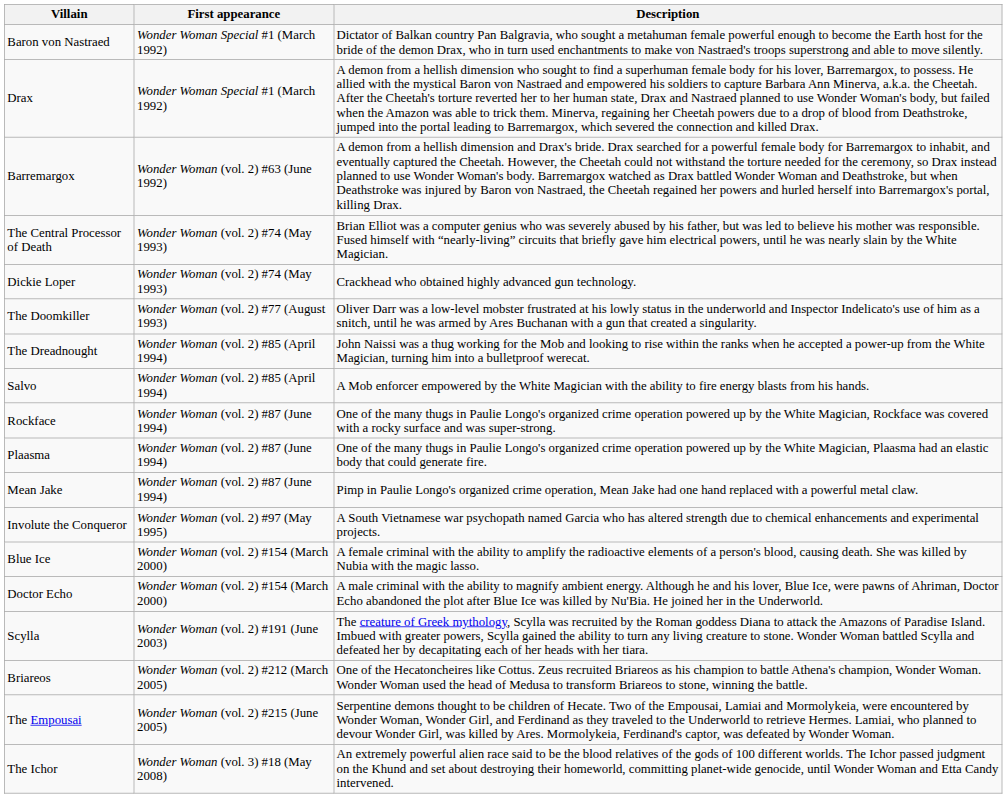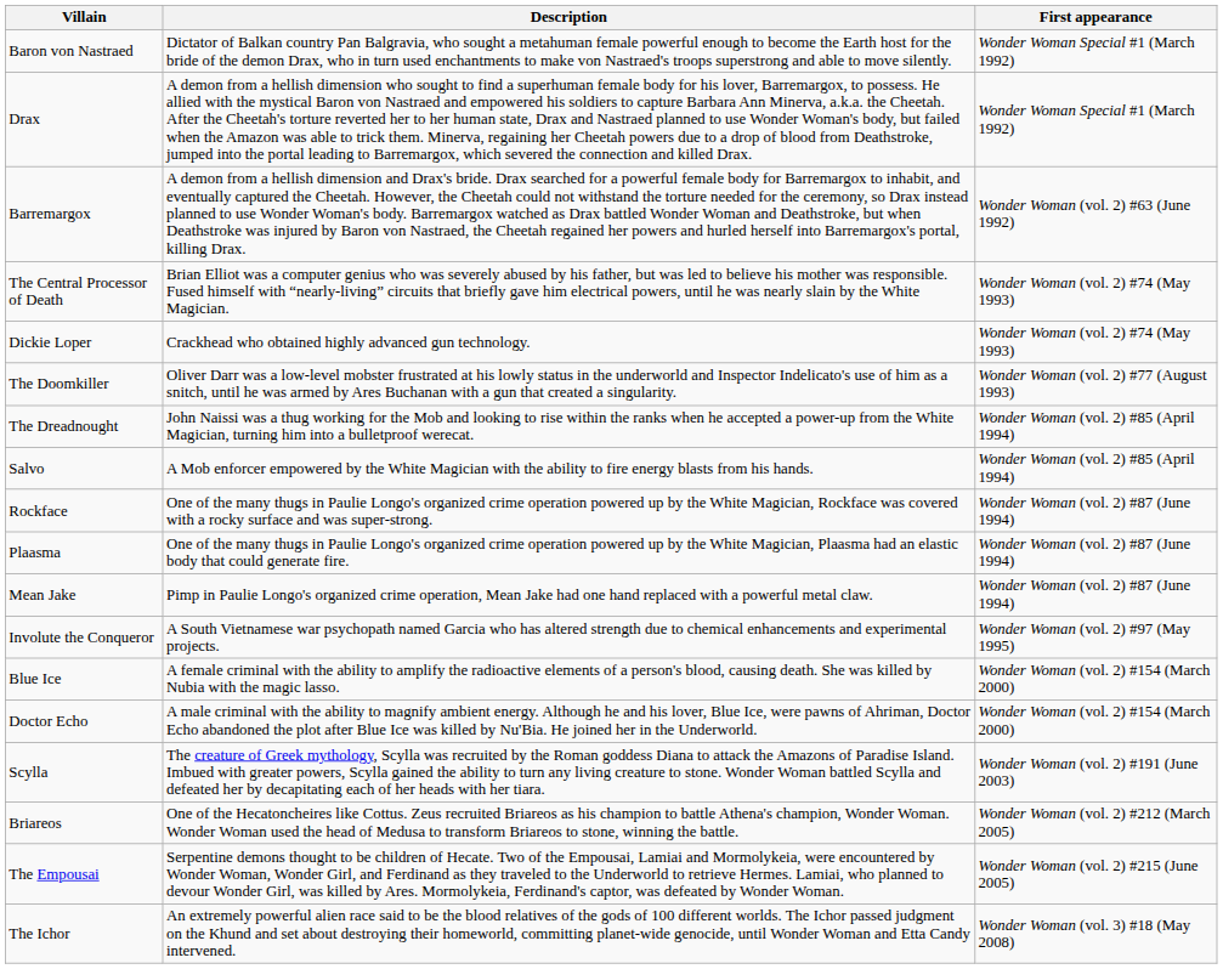 <table class="wikitable">
 <tr>
 <th width="13%">Villain</th>
+<th width="67%">Description</th>
 <th width="20%">First appearance</th>
-<th width="67%">Description</th>
 </tr>
 <tr>
 <td>Baron von Nastraed</td>
+<td>Dictator of Balkan country Pan Balgravia, who sought a metahuman female powerful enough to become the Earth host for the bride of the demon Drax, who in turn used enchantments to make von Nastraed's troops superstrong and able to move silently.</td>
 <td><em>Wonder Woman Special</em> #1 (March 1992)</td>
-<td>Dictator of Balkan country Pan Balgravia, who sought a metahuman female powerful enough to become the Earth host for the bride of the demon Drax, who in turn used enchantments to make von Nastraed's troops superstrong and able to move silently.</td>
 </tr>
 <tr>
 <td>Drax</td>
+<td>A demon from a hellish dimension who sought to find a superhuman female body for his lover, Barremargox, to possess. He allied with the mystical Baron von Nastraed and empowered his soldiers to capture Barbara Ann Minerva, a.k.a. the Cheetah. After the Cheetah's torture reverted her to her human state, Drax and Nastraed planned to use Wonder Woman's body, but failed when the Amazon was able to trick them. Minerva, regaining her Cheetah powers due to a drop of blood from Deathstroke, jumped into the portal leading to Barremargox, which severed the connection and killed Drax.</td>
 <td><em>Wonder Woman Special</em> #1 (March 1992)</td>
-<td>A demon from a hellish dimension who sought to find a superhuman female body for his lover, Barremargox, to possess. He allied with the mystical Baron von Nastraed and empowered his soldiers to capture Barbara Ann Minerva, a.k.a. the Cheetah. After the Cheetah's torture reverted her to her human state, Drax and Nastraed planned to use Wonder Woman's body, but failed when the Amazon was able to trick them. Minerva, regaining her Cheetah powers due to a drop of blood from Deathstroke, jumped into the portal leading to Barremargox, which severed the connection and killed Drax.</td>
 </tr>
 <tr>
 <td>Barremargox</td>
+<td>A demon from a hellish dimension and Drax's bride. Drax searched for a powerful female body for Barremargox to inhabit, and eventually captured the Cheetah. However, the Cheetah could not withstand the torture needed for the ceremony, so Drax instead planned to use Wonder Woman's body. Barremargox watched as Drax battled Wonder Woman and Deathstroke, but when Deathstroke was injured by Baron von Nastraed, the Cheetah regained her powers and hurled herself into Barremargox's portal, killing Drax.</td>
 <td><em>Wonder Woman</em> (vol. 2) #63 (June 1992)</td>
-<td>A demon from a hellish dimension and Drax's bride. Drax searched for a powerful female body for Barremargox to inhabit, and eventually captured the Cheetah. However, the Cheetah could not withstand the torture needed for the ceremony, so Drax instead planned to use Wonder Woman's body. Barremargox watched as Drax battled Wonder Woman and Deathstroke, but when Deathstroke was injured by Baron von Nastraed, the Cheetah regained her powers and hurled herself into Barremargox's portal, killing Drax.</td>
 </tr>
 <tr>
 <td>The Central Processor of Death</td>
+<td>Brian Elliot was a computer genius who was severely abused by his father, but was led to believe his mother was responsible. Fused himself with “nearly-living” circuits that briefly gave him electrical powers, until he was nearly slain by the White Magician.</td>
 <td><em>Wonder Woman</em> (vol. 2) #74 (May 1993)</td>
-<td>Brian Elliot was a computer genius who was severely abused by his father, but was led to believe his mother was responsible. Fused himself with “nearly-living” circuits that briefly gave him electrical powers, until he was nearly slain by the White Magician.</td>
 </tr>
 <tr>
 <td>Dickie Loper</td>
+<td>Crackhead who obtained highly advanced gun technology.</td>
 <td><em>Wonder Woman</em> (vol. 2) #74 (May 1993)</td>
-<td>Crackhead who obtained highly advanced gun technology.</td>
 </tr>
 <tr>
 <td>The Doomkiller</td>
+<td>Oliver Darr was a low-level mobster frustrated at his lowly status in the underworld and Inspector Indelicato's use of him as a snitch, until he was armed by Ares Buchanan with a gun that created a singularity.</td>
 <td><em>Wonder Woman</em> (vol. 2) #77 (August 1993)</td>
-<td>Oliver Darr was a low-level mobster frustrated at his lowly status in the underworld and Inspector Indelicato's use of him as a snitch, until he was armed by Ares Buchanan with a gun that created a singularity.</td>
 </tr>
 <tr>
 <td>The Dreadnought</td>
+<td>John Naissi was a thug working for the Mob and looking to rise within the ranks when he accepted a power-up from the White Magician, turning him into a bulletproof werecat.</td>
 <td><em>Wonder Woman</em> (vol. 2) #85 (April 1994)</td>
-<td>John Naissi was a thug working for the Mob and looking to rise within the ranks when he accepted a power-up from the White Magician, turning him into a bulletproof werecat.</td>
 </tr>
 <tr>
 <td>Salvo</td>
+<td>A Mob enforcer empowered by the White Magician with the ability to fire energy blasts from his hands.</td>
 <td><em>Wonder Woman</em> (vol. 2) #85 (April 1994)</td>
-<td>A Mob enforcer empowered by the White Magician with the ability to fire energy blasts from his hands.</td>
 </tr>
 <tr>
 <td>Rockface</td>
+<td>One of the many thugs in Paulie Longo's organized crime operation powered up by the White Magician, Rockface was covered with a rocky surface and was super-strong.</td>
 <td><em>Wonder Woman</em> (vol. 2) #87 (June 1994)</td>
-<td>One of the many thugs in Paulie Longo's organized crime operation powered up by the White Magician, Rockface was covered with a rocky surface and was super-strong.</td>
 </tr>
 <tr>
 <td>Plaasma</td>
+<td>One of the many thugs in Paulie Longo's organized crime operation powered up by the White Magician, Plaasma had an elastic body that could generate fire.</td>
 <td><em>Wonder Woman</em> (vol. 2) #87 (June 1994)</td>
-<td>One of the many thugs in Paulie Longo's organized crime operation powered up by the White Magician, Plaasma had an elastic body that could generate fire.</td>
 </tr>
 <tr>
 <td>Mean Jake</td>
+<td>Pimp in Paulie Longo's organized crime operation, Mean Jake had one hand replaced with a powerful metal claw.</td>
 <td><em>Wonder Woman</em> (vol. 2) #87 (June 1994)</td>
-<td>Pimp in Paulie Longo's organized crime operation, Mean Jake had one hand replaced with a powerful metal claw.</td>
 </tr>
 <tr>
 <td>Involute the Conqueror</td>
+<td>A South Vietnamese war psychopath named Garcia who has altered strength due to chemical enhancements and experimental projects.</td>
 <td><em>Wonder Woman</em> (vol. 2) #97 (May 1995)</td>
-<td>A South Vietnamese war psychopath named Garcia who has altered strength due to chemical enhancements and experimental projects.</td>
 </tr>
 <tr>
 <td>Blue Ice</td>
+<td>A female criminal with the ability to amplify the radioactive elements of a person's blood, causing death. She was killed by Nubia with the magic lasso.</td>
 <td><em>Wonder Woman</em> (vol. 2) #154 (March 2000)</td>
-<td>A female criminal with the ability to amplify the radioactive elements of a person's blood, causing death. She was killed by Nubia with the magic lasso.</td>
 </tr>
 <tr>
 <td>Doctor Echo</td>
+<td>A male criminal with the ability to magnify ambient energy. Although he and his lover, Blue Ice, were pawns of Ahriman, Doctor Echo abandoned the plot after Blue Ice was killed by Nu'Bia. He joined her in the Underworld.</td>
 <td><em>Wonder Woman</em> (vol. 2) #154 (March 2000)</td>
-<td>A male criminal with the ability to magnify ambient energy. Although he and his lover, Blue Ice, were pawns of Ahriman, Doctor Echo abandoned the plot after Blue Ice was killed by Nu'Bia. He joined her in the Underworld.</td>
 </tr>
 <tr>
 <td>Scylla</td>
+<td>The <a href='#'>creature of Greek mythology</a>, Scylla was recruited by the Roman goddess Diana to attack the Amazons of Paradise Island. Imbued with greater powers, Scylla gained the ability to turn any living creature to stone. Wonder Woman battled Scylla and defeated her by decapitating each of her heads with her tiara.</td>
 <td><em>Wonder Woman</em> (vol. 2) #191 (June 2003)</td>
-<td>The <a href='#'>creature of Greek mythology</a>, Scylla was recruited by the Roman goddess Diana to attack the Amazons of Paradise Island. Imbued with greater powers, Scylla gained the ability to turn any living creature to stone. Wonder Woman battled Scylla and defeated her by decapitating each of her heads with her tiara.</td>
 </tr>
 <tr>
 <td>Briareos</td>
+<td>One of the Hecatoncheires like Cottus. Zeus recruited Briareos as his champion to battle Athena's champion, Wonder Woman. Wonder Woman used the head of Medusa to transform Briareos to stone, winning the battle.</td>
 <td><em>Wonder Woman</em> (vol. 2) #212 (March 2005)</td>
-<td>One of the Hecatoncheires like Cottus. Zeus recruited Briareos as his champion to battle Athena's champion, Wonder Woman. Wonder Woman used the head of Medusa to transform Briareos to stone, winning the battle.</td>
 </tr>
 <tr>
 <td>The <a href='#'>Empousai</a></td>
+<td>Serpentine demons thought to be children of Hecate. Two of the Empousai, Lamiai and Mormolykeia, were encountered by Wonder Woman, Wonder Girl, and Ferdinand as they traveled to the Underworld to retrieve Hermes. Lamiai, who planned to devour Wonder Girl, was killed by Ares. Mormolykeia, Ferdinand's captor, was defeated by Wonder Woman.</td>
 <td><em>Wonder Woman</em> (vol. 2) #215 (June 2005)</td>
-<td>Serpentine demons thought to be children of Hecate. Two of the Empousai, Lamiai and Mormolykeia, were encountered by Wonder Woman, Wonder Girl, and Ferdinand as they traveled to the Underworld to retrieve Hermes. Lamiai, who planned to devour Wonder Girl, was killed by Ares. Mormolykeia, Ferdinand's captor, was defeated by Wonder Woman.</td>
 </tr>
 <tr>
 <td>The Ichor</td>
+<td>An extremely powerful alien race said to be the blood relatives of the gods of 100 different worlds. The Ichor passed judgment on the Khund and set about destroying their homeworld, committing planet-wide genocide, until Wonder Woman and Etta Candy intervened.</td>
 <td><em>Wonder Woman</em> (vol. 3) #18 (May 2008)</td>
-<td>An extremely powerful alien race said to be the blood relatives of the gods of 100 different worlds. The Ichor passed judgment on the Khund and set about destroying their homeworld, committing planet-wide genocide, until Wonder Woman and Etta Candy intervened.</td>
 </tr>
 </table>
